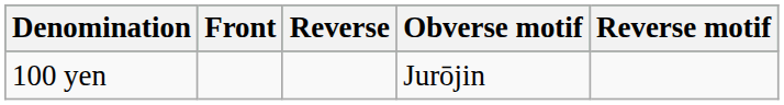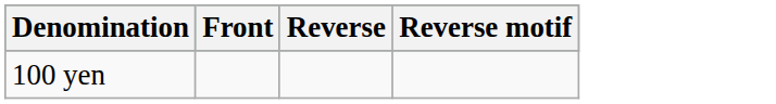 <table class="wikitable">
 <tr style="background:#2E8B57;">
 <th>Denomination</th>
 <th>Front</th>
 <th>Reverse</th>
-<th>Obverse motif</th>
 <th>Reverse motif</th>
 </tr>
 <tr>
 <td>100 yen</td>
 <td></td>
 <td></td>
-<td>Jurōjin</td>
 <td></td>
 </tr>
 </table>
